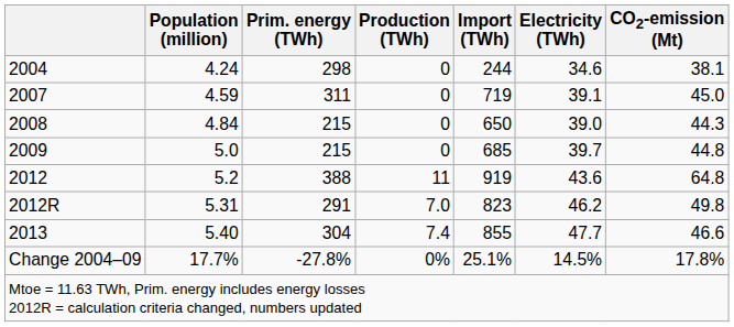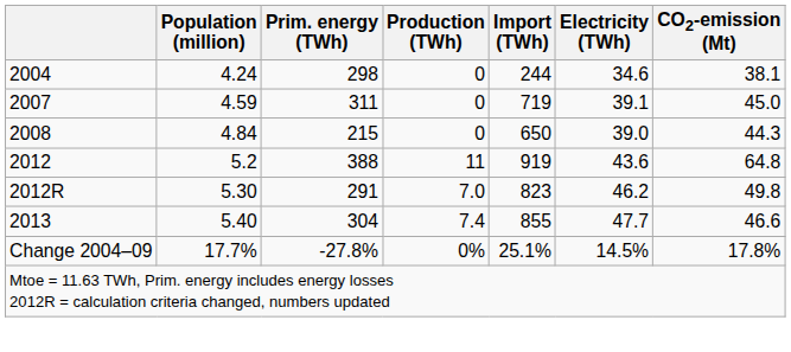 <table class="wikitable" style="text-align:right">
 <tr>
 <th></th>
 <th>Population<br> (million)</th>
 <th>Prim. energy<br> (TWh)</th>
 <th>Production<br> (TWh)</th>
 <th>Import<br> (TWh)</th>
 <th>Electricity<br> (TWh)</th>
 <th>CO<sub>2</sub>-emission<br> (Mt)</th>
 </tr>
 <tr>
 <td align="left">2004</td>
 <td>4.24</td>
 <td>298</td>
 <td>0</td>
 <td>244</td>
 <td>34.6</td>
 <td>38.1</td>
 </tr>
 <tr>
 <td align="left">2007</td>
 <td>4.59</td>
 <td>311</td>
 <td>0</td>
 <td>719</td>
 <td>39.1</td>
 <td>45.0</td>
 </tr>
 <tr>
 <td align="left">2008</td>
 <td>4.84</td>
 <td>215</td>
 <td>0</td>
 <td>650</td>
 <td>39.0</td>
 <td>44.3</td>
 </tr>
 <tr>
-<td align="left">2009</td>
-<td>5.0</td>
-<td>215</td>
-<td>0</td>
-<td>685</td>
-<td>39.7</td>
-<td>44.8</td>
-</tr>
-<tr>
 <td align="left">2012</td>
 <td>5.2</td>
 <td>388</td>
 <td>11</td>
 <td>919</td>
 <td>43.6</td>
 <td>64.8</td>
 </tr>
 <tr>
 <td align="left">2012R</td>
-<td>5.31</td>
+<td>5.30</td>
 <td>291</td>
 <td>7.0</td>
 <td>823</td>
 <td>46.2</td>
 <td>49.8</td>
 </tr>
 <tr>
 <td align="left">2013</td>
 <td>5.40</td>
 <td>304</td>
 <td>7.4</td>
 <td>855</td>
 <td>47.7</td>
 <td>46.6</td>
 </tr>
 <tr>
 <td align="left">Change 2004–09</td>
 <td>17.7%</td>
 <td>-27.8%</td>
 <td>0%</td>
 <td>25.1%</td>
 <td>14.5%</td>
 <td>17.8%</td>
 </tr>
 <tr>
 <td colspan="7" align="left"><small> Mtoe = 11.63 TWh, Prim. energy includes energy losses</small><br><small>2012R =  calculation criteria changed, numbers updated </small></td>
 </tr>
 </table>
